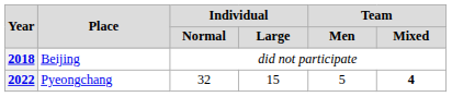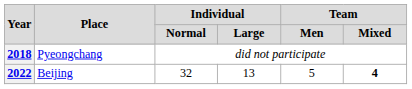 <table class="wikitable plainrowheaders" style="background:#fff; font-size:86%; line-height:16px; border:gray solid 1px; border-collapse:collapse;">
 <tr style="background:#ccc; text-align:center;">
 <th scope="col" rowspan="2" style="background:#dcdcdc; width:25px;">Year</th>
 <th scope="col" rowspan="2" style="background:#dcdcdc; width:130px;">Place</th>
 <th scope="col" colspan="2" style="background:#dcdcdc; width:130px;">Individual</th>
 <th scope="col" colspan="2" style="background:#dcdcdc; width:130px;">Team</th>
 </tr>
 <tr>
 <th scope="col" style="background:#dcdcdc; width:65px;">Normal</th>
 <th scope="col" style="background:#dcdcdc; width:65px;">Large</th>
 <th scope="col" style="background:#dcdcdc; width:65px;">Men</th>
 <th scope="col" style="background:#dcdcdc; width:65px;">Mixed</th>
 </tr>
 <tr>
 <th scope=row align=center><a href='#'>2018</a></th>
-<td align=left> <a href='#'>Beijing</a></td>
+<td align=left> <a href='#'>Pyeongchang</a></td>
 <td align=center colspan=4><em>did not participate</em></td>
 </tr>
 <tr>
 <th scope=row align=center><a href='#'>2022</a></th>
-<td align=left> <a href='#'>Pyeongchang</a></td>
+<td align=left> <a href='#'>Beijing</a></td>
 <td align=center>32</td>
-<td align=center>15</td>
+<td align=center>13</td>
 <td align=center>5</td>
 <td align=center><strong>4</strong></td>
 </tr>
 </table>
